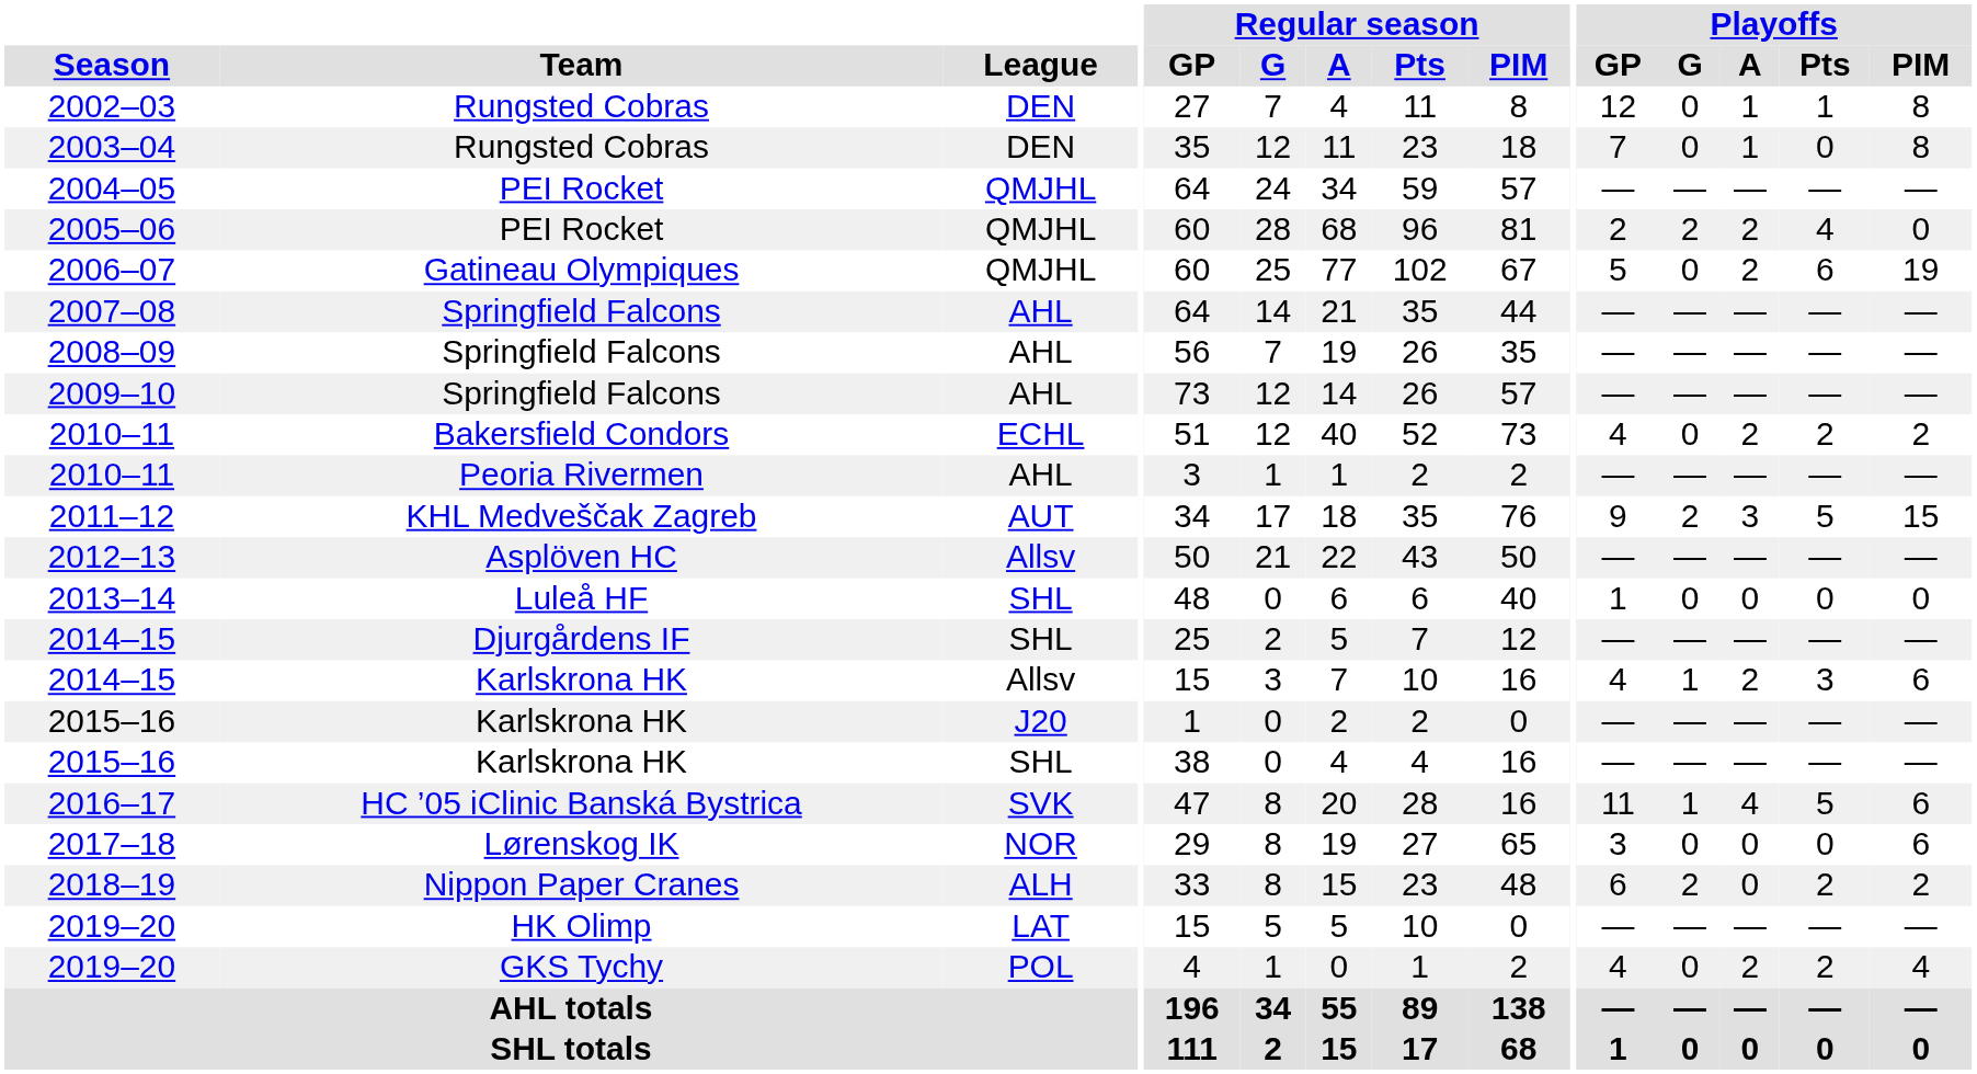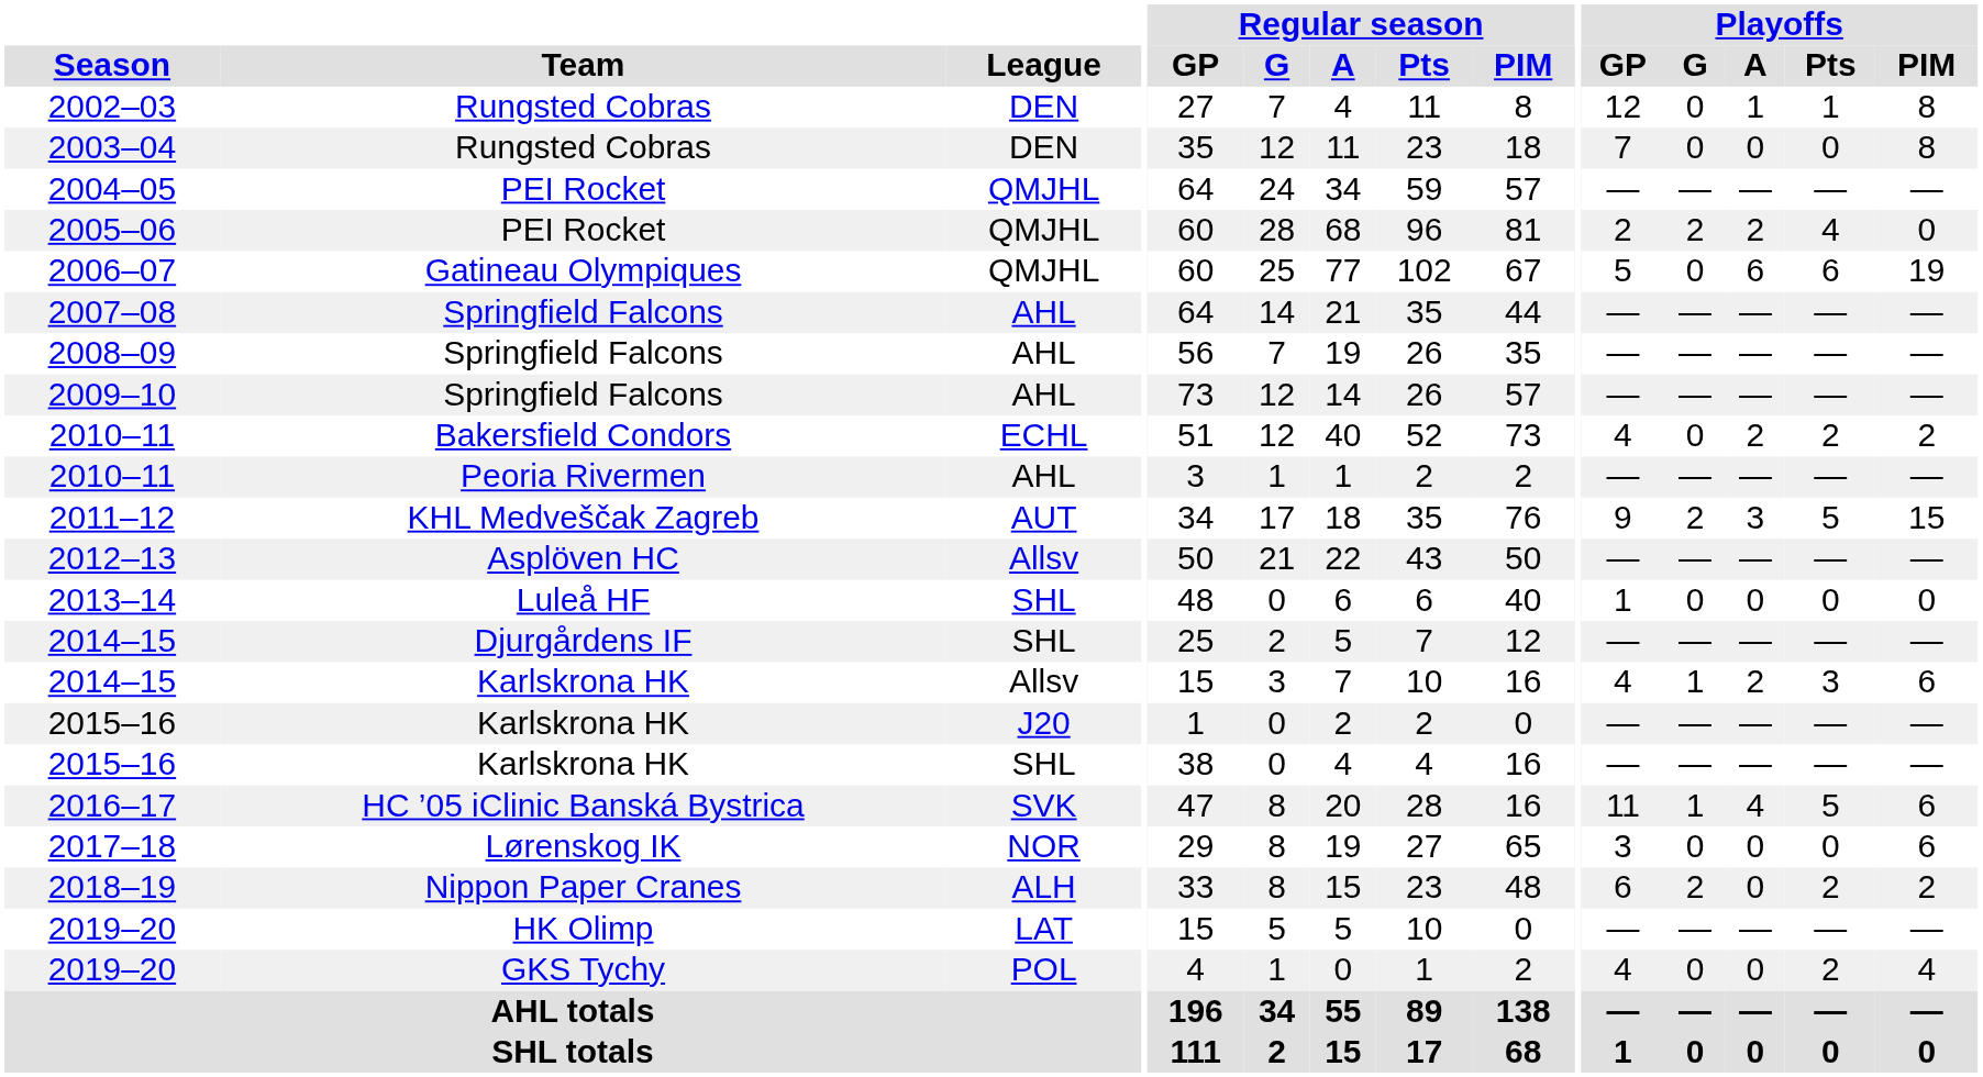 <table border="0" cellpadding="1" cellspacing="0" style="text-align:center; width:60em">
 <tr bgcolor="#e0e0e0">
 <th colspan="3" bgcolor="#ffffff"></th>
 <th rowspan="99" bgcolor="#ffffff"></th>
 <th colspan="5"><a href='#'>Regular season</a></th>
 <th rowspan="99" bgcolor="#ffffff"></th>
 <th colspan="5"><a href='#'>Playoffs</a></th>
 </tr>
 <tr bgcolor="#e0e0e0">
 <th><a href='#'>Season</a></th>
 <th>Team</th>
 <th>League</th>
 <th>GP</th>
 <th><a href='#'>G</a></th>
 <th><a href='#'>A</a></th>
 <th><a href='#'>Pts</a></th>
 <th><a href='#'>PIM</a></th>
 <th>GP</th>
 <th>G</th>
 <th>A</th>
 <th>Pts</th>
 <th>PIM</th>
 </tr>
 <tr>
 <td><a href='#'>2002–03</a></td>
 <td><a href='#'>Rungsted Cobras</a></td>
 <td><a href='#'>DEN</a></td>
 <td>27</td>
 <td>7</td>
 <td>4</td>
 <td>11</td>
 <td>8</td>
 <td>12</td>
 <td>0</td>
 <td>1</td>
 <td>1</td>
 <td>8</td>
 </tr>
 <tr bgcolor="#f0f0f0">
 <td><a href='#'>2003–04</a></td>
 <td>Rungsted Cobras</td>
 <td>DEN</td>
 <td>35</td>
 <td>12</td>
 <td>11</td>
 <td>23</td>
 <td>18</td>
 <td>7</td>
 <td>0</td>
-<td>1</td>
+<td>0</td>
 <td>0</td>
 <td>8</td>
 </tr>
 <tr>
 <td><a href='#'>2004–05</a></td>
 <td><a href='#'>PEI Rocket</a></td>
 <td><a href='#'>QMJHL</a></td>
 <td>64</td>
 <td>24</td>
 <td>34</td>
 <td>59</td>
 <td>57</td>
 <td>—</td>
 <td>—</td>
 <td>—</td>
 <td>—</td>
 <td>—</td>
 </tr>
 <tr bgcolor="#f0f0f0">
 <td><a href='#'>2005–06</a></td>
 <td>PEI Rocket</td>
 <td>QMJHL</td>
 <td>60</td>
 <td>28</td>
 <td>68</td>
 <td>96</td>
 <td>81</td>
 <td>2</td>
 <td>2</td>
 <td>2</td>
 <td>4</td>
 <td>0</td>
 </tr>
 <tr>
 <td><a href='#'>2006–07</a></td>
 <td><a href='#'>Gatineau Olympiques</a></td>
 <td>QMJHL</td>
 <td>60</td>
 <td>25</td>
 <td>77</td>
 <td>102</td>
 <td>67</td>
 <td>5</td>
 <td>0</td>
-<td>2</td>
+<td>6</td>
 <td>6</td>
 <td>19</td>
 </tr>
 <tr bgcolor="#f0f0f0">
 <td><a href='#'>2007–08</a></td>
 <td><a href='#'>Springfield Falcons</a></td>
 <td><a href='#'>AHL</a></td>
 <td>64</td>
 <td>14</td>
 <td>21</td>
 <td>35</td>
 <td>44</td>
 <td>—</td>
 <td>—</td>
 <td>—</td>
 <td>—</td>
 <td>—</td>
 </tr>
 <tr>
 <td><a href='#'>2008–09</a></td>
 <td>Springfield Falcons</td>
 <td>AHL</td>
 <td>56</td>
 <td>7</td>
 <td>19</td>
 <td>26</td>
 <td>35</td>
 <td>—</td>
 <td>—</td>
 <td>—</td>
 <td>—</td>
 <td>—</td>
 </tr>
 <tr bgcolor="#f0f0f0">
 <td><a href='#'>2009–10</a></td>
 <td>Springfield Falcons</td>
 <td>AHL</td>
 <td>73</td>
 <td>12</td>
 <td>14</td>
 <td>26</td>
 <td>57</td>
 <td>—</td>
 <td>—</td>
 <td>—</td>
 <td>—</td>
 <td>—</td>
 </tr>
 <tr>
 <td><a href='#'>2010–11</a></td>
 <td><a href='#'>Bakersfield Condors</a></td>
 <td><a href='#'>ECHL</a></td>
 <td>51</td>
 <td>12</td>
 <td>40</td>
 <td>52</td>
 <td>73</td>
 <td>4</td>
 <td>0</td>
 <td>2</td>
 <td>2</td>
 <td>2</td>
 </tr>
 <tr bgcolor="#f0f0f0">
 <td><a href='#'>2010–11</a></td>
 <td><a href='#'>Peoria Rivermen</a></td>
 <td>AHL</td>
 <td>3</td>
 <td>1</td>
 <td>1</td>
 <td>2</td>
 <td>2</td>
 <td>—</td>
 <td>—</td>
 <td>—</td>
 <td>—</td>
 <td>—</td>
 </tr>
 <tr>
 <td><a href='#'>2011–12</a></td>
 <td><a href='#'>KHL Medveščak Zagreb</a></td>
 <td><a href='#'>AUT</a></td>
 <td>34</td>
 <td>17</td>
 <td>18</td>
 <td>35</td>
 <td>76</td>
 <td>9</td>
 <td>2</td>
 <td>3</td>
 <td>5</td>
 <td>15</td>
 </tr>
 <tr bgcolor="#f0f0f0">
 <td><a href='#'>2012–13</a></td>
 <td><a href='#'>Asplöven HC</a></td>
 <td><a href='#'>Allsv</a></td>
 <td>50</td>
 <td>21</td>
 <td>22</td>
 <td>43</td>
 <td>50</td>
 <td>—</td>
 <td>—</td>
 <td>—</td>
 <td>—</td>
 <td>—</td>
 </tr>
 <tr>
 <td><a href='#'>2013–14</a></td>
 <td><a href='#'>Luleå HF</a></td>
 <td><a href='#'>SHL</a></td>
 <td>48</td>
 <td>0</td>
 <td>6</td>
 <td>6</td>
 <td>40</td>
 <td>1</td>
 <td>0</td>
 <td>0</td>
 <td>0</td>
 <td>0</td>
 </tr>
 <tr bgcolor="#f0f0f0">
 <td><a href='#'>2014–15</a></td>
 <td><a href='#'>Djurgårdens IF</a></td>
 <td>SHL</td>
 <td>25</td>
 <td>2</td>
 <td>5</td>
 <td>7</td>
 <td>12</td>
 <td>—</td>
 <td>—</td>
 <td>—</td>
 <td>—</td>
 <td>—</td>
 </tr>
 <tr>
 <td><a href='#'>2014–15</a></td>
 <td><a href='#'>Karlskrona HK</a></td>
 <td>Allsv</td>
 <td>15</td>
 <td>3</td>
 <td>7</td>
 <td>10</td>
 <td>16</td>
 <td>4</td>
 <td>1</td>
 <td>2</td>
 <td>3</td>
 <td>6</td>
 </tr>
 <tr bgcolor="#f0f0f0">
 <td>2015–16</td>
 <td>Karlskrona HK</td>
 <td><a href='#'>J20</a></td>
 <td>1</td>
 <td>0</td>
 <td>2</td>
 <td>2</td>
 <td>0</td>
 <td>—</td>
 <td>—</td>
 <td>—</td>
 <td>—</td>
 <td>—</td>
 </tr>
 <tr>
 <td><a href='#'>2015–16</a></td>
 <td>Karlskrona HK</td>
 <td>SHL</td>
 <td>38</td>
 <td>0</td>
 <td>4</td>
 <td>4</td>
 <td>16</td>
 <td>—</td>
 <td>—</td>
 <td>—</td>
 <td>—</td>
 <td>—</td>
 </tr>
 <tr bgcolor="#f0f0f0">
 <td><a href='#'>2016–17</a></td>
 <td><a href='#'>HC ’05 iClinic Banská Bystrica</a></td>
 <td><a href='#'>SVK</a></td>
 <td>47</td>
 <td>8</td>
 <td>20</td>
 <td>28</td>
 <td>16</td>
 <td>11</td>
 <td>1</td>
 <td>4</td>
 <td>5</td>
 <td>6</td>
 </tr>
 <tr>
 <td><a href='#'>2017–18</a></td>
 <td><a href='#'>Lørenskog IK</a></td>
 <td><a href='#'>NOR</a></td>
 <td>29</td>
 <td>8</td>
 <td>19</td>
 <td>27</td>
 <td>65</td>
 <td>3</td>
 <td>0</td>
 <td>0</td>
 <td>0</td>
 <td>6</td>
 </tr>
 <tr bgcolor="#f0f0f0">
 <td><a href='#'>2018–19</a></td>
 <td><a href='#'>Nippon Paper Cranes</a></td>
 <td><a href='#'>ALH</a></td>
 <td>33</td>
 <td>8</td>
 <td>15</td>
 <td>23</td>
 <td>48</td>
 <td>6</td>
 <td>2</td>
 <td>0</td>
 <td>2</td>
 <td>2</td>
 </tr>
 <tr>
 <td><a href='#'>2019–20</a></td>
 <td><a href='#'>HK Olimp</a></td>
 <td><a href='#'>LAT</a></td>
 <td>15</td>
 <td>5</td>
 <td>5</td>
 <td>10</td>
 <td>0</td>
 <td>—</td>
 <td>—</td>
 <td>—</td>
 <td>—</td>
 <td>—</td>
 </tr>
 <tr bgcolor="#f0f0f0">
 <td><a href='#'>2019–20</a></td>
 <td><a href='#'>GKS Tychy</a></td>
 <td><a href='#'>POL</a></td>
 <td>4</td>
 <td>1</td>
 <td>0</td>
 <td>1</td>
 <td>2</td>
 <td>4</td>
 <td>0</td>
-<td>2</td>
+<td>0</td>
 <td>2</td>
 <td>4</td>
 </tr>
 <tr bgcolor="#e0e0e0">
 <th colspan="3">AHL totals</th>
 <th>196</th>
 <th>34</th>
 <th>55</th>
 <th>89</th>
 <th>138</th>
 <th>—</th>
 <th>—</th>
 <th>—</th>
 <th>—</th>
 <th>—</th>
 </tr>
 <tr bgcolor="#e0e0e0">
 <th colspan="3">SHL totals</th>
 <th>111</th>
 <th>2</th>
 <th>15</th>
 <th>17</th>
 <th>68</th>
 <th>1</th>
 <th>0</th>
 <th>0</th>
 <th>0</th>
 <th>0</th>
 </tr>
 </table>
